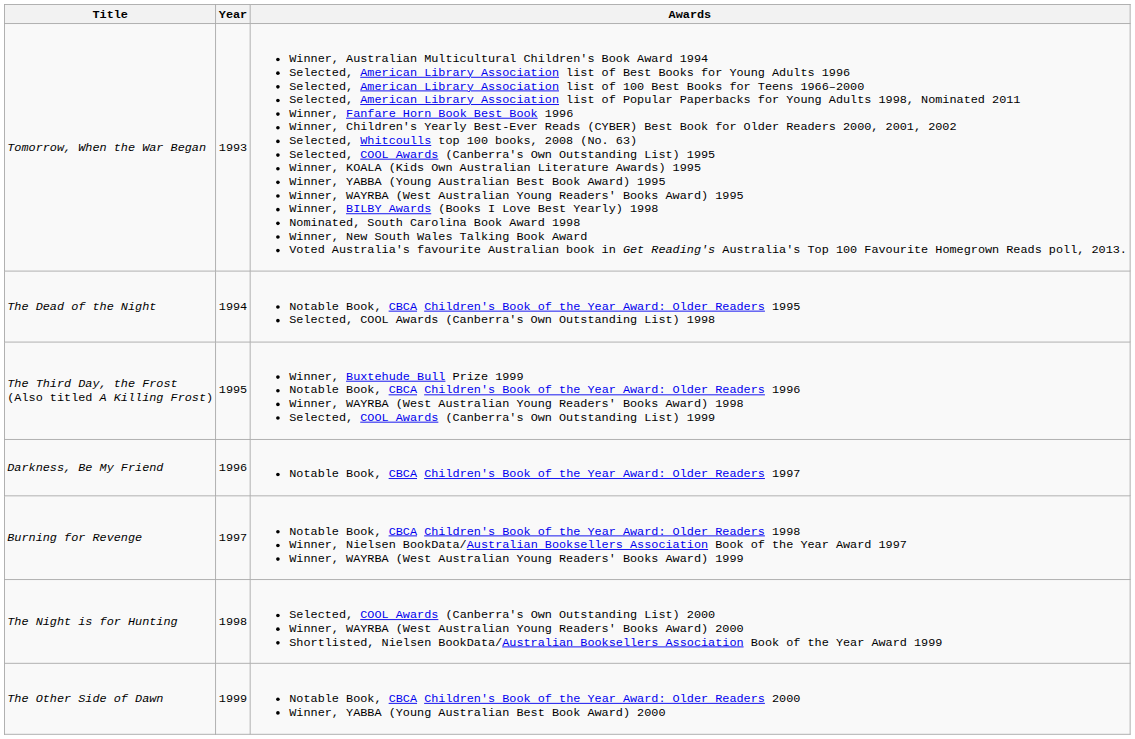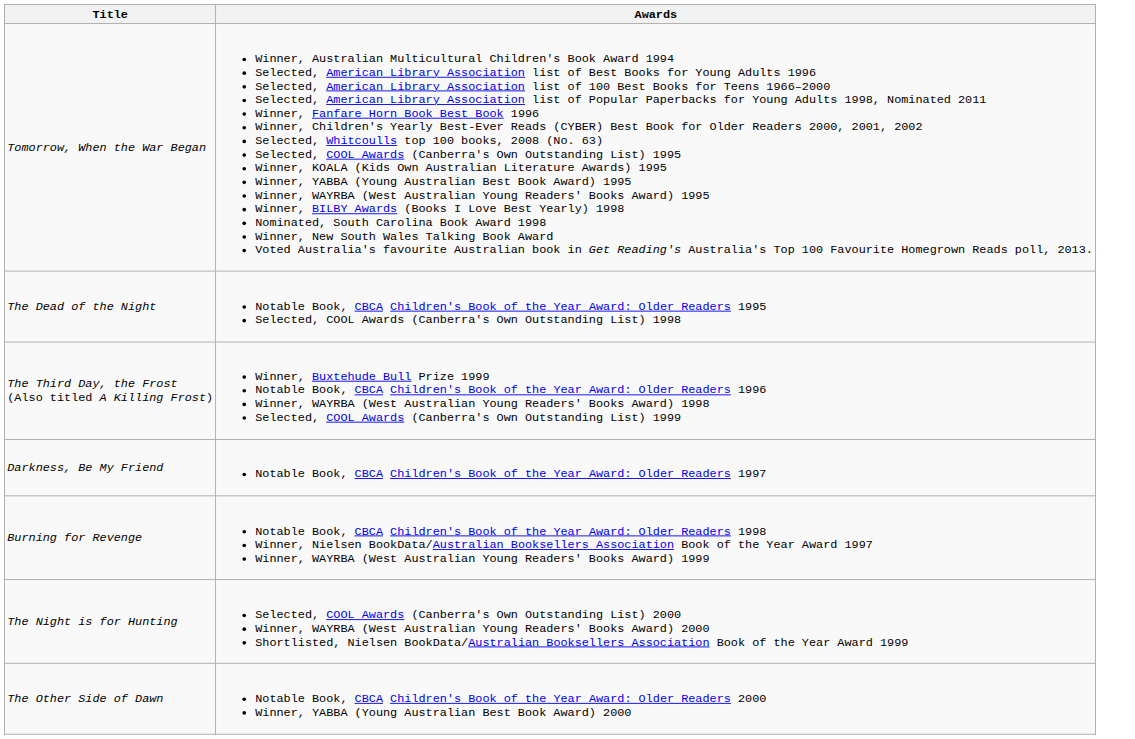 <table class="wikitable">
 <tr>
 <th>Title</th>
-<th>Year</th>
 <th>Awards</th>
 </tr>
 <tr>
 <td><em>Tomorrow, When the War Began</em></td>
-<td>1993</td>
 <td><br><ul><li>Winner, Australian Multicultural Children's Book Award 1994</li><li>Selected, <a href='#'>American Library Association</a> list of Best Books for Young Adults 1996</li><li>Selected, <a href='#'>American Library Association</a> list of 100 Best Books for Teens 1966–2000</li><li>Selected, <a href='#'>American Library Association</a> list of Popular Paperbacks for Young Adults 1998, Nominated 2011</li><li>Winner, <a href='#'>Fanfare Horn Book Best Book</a> 1996</li><li>Winner, Children's Yearly Best-Ever Reads (CYBER) Best Book for Older Readers 2000, 2001, 2002</li><li>Selected, <a href='#'>Whitcoulls</a> top 100 books, 2008 (No. 63)</li><li>Selected, <a href='#'>COOL Awards</a> (Canberra's Own Outstanding List) 1995</li><li>Winner, KOALA (Kids Own Australian Literature Awards) 1995</li><li>Winner, YABBA (Young Australian Best Book Award) 1995</li><li>Winner, WAYRBA (West Australian Young Readers' Books Award) 1995</li><li>Winner, <a href='#'>BILBY Awards</a> (Books I Love Best Yearly) 1998</li><li>Nominated, South Carolina Book Award 1998</li><li>Winner, New South Wales Talking Book Award</li><li>Voted Australia's favourite Australian book in <em>Get Reading's</em> Australia's Top 100 Favourite Homegrown Reads poll, 2013.</li></ul></td>
 </tr>
 <tr>
 <td><em>The Dead of the Night</em></td>
-<td>1994</td>
 <td><br><ul><li>Notable Book, <a href='#'>CBCA</a> <a href='#'>Children's Book of the Year Award: Older Readers</a> 1995</li><li>Selected, COOL Awards (Canberra's Own Outstanding List) 1998</li></ul></td>
 </tr>
 <tr>
 <td><em>The Third Day, the Frost</em><br>(Also titled <em>A Killing Frost</em>)</td>
-<td>1995</td>
 <td><br><ul><li>Winner, <a href='#'>Buxtehude Bull</a> Prize 1999</li><li>Notable Book, <a href='#'>CBCA</a> <a href='#'>Children's Book of the Year Award: Older Readers</a> 1996</li><li>Winner, WAYRBA (West Australian Young Readers' Books Award) 1998</li><li>Selected, <a href='#'>COOL Awards</a> (Canberra's Own Outstanding List) 1999</li></ul></td>
 </tr>
 <tr>
 <td><em>Darkness, Be My Friend</em></td>
-<td>1996</td>
 <td><br><ul><li>Notable Book, <a href='#'>CBCA</a> <a href='#'>Children's Book of the Year Award: Older Readers</a> 1997</li></ul></td>
 </tr>
 <tr>
 <td><em>Burning for Revenge</em></td>
-<td>1997</td>
 <td><br><ul><li>Notable Book, <a href='#'>CBCA</a> <a href='#'>Children's Book of the Year Award: Older Readers</a> 1998</li><li>Winner, Nielsen BookData/<a href='#'>Australian Booksellers Association</a> Book of the Year Award 1997</li><li>Winner, WAYRBA (West Australian Young Readers' Books Award) 1999</li></ul></td>
 </tr>
 <tr>
 <td><em>The Night is for Hunting</em></td>
-<td>1998</td>
 <td><br><ul><li>Selected, <a href='#'>COOL Awards</a> (Canberra's Own Outstanding List) 2000</li><li>Winner, WAYRBA (West Australian Young Readers' Books Award) 2000</li><li>Shortlisted, Nielsen BookData/<a href='#'>Australian Booksellers Association</a> Book of the Year Award 1999</li></ul></td>
 </tr>
 <tr>
 <td><em>The Other Side of Dawn</em></td>
-<td>1999</td>
 <td><br><ul><li>Notable Book, <a href='#'>CBCA</a> <a href='#'>Children's Book of the Year Award: Older Readers</a> 2000</li><li>Winner, YABBA (Young Australian Best Book Award) 2000</li></ul></td>
 </tr>
 </table>
